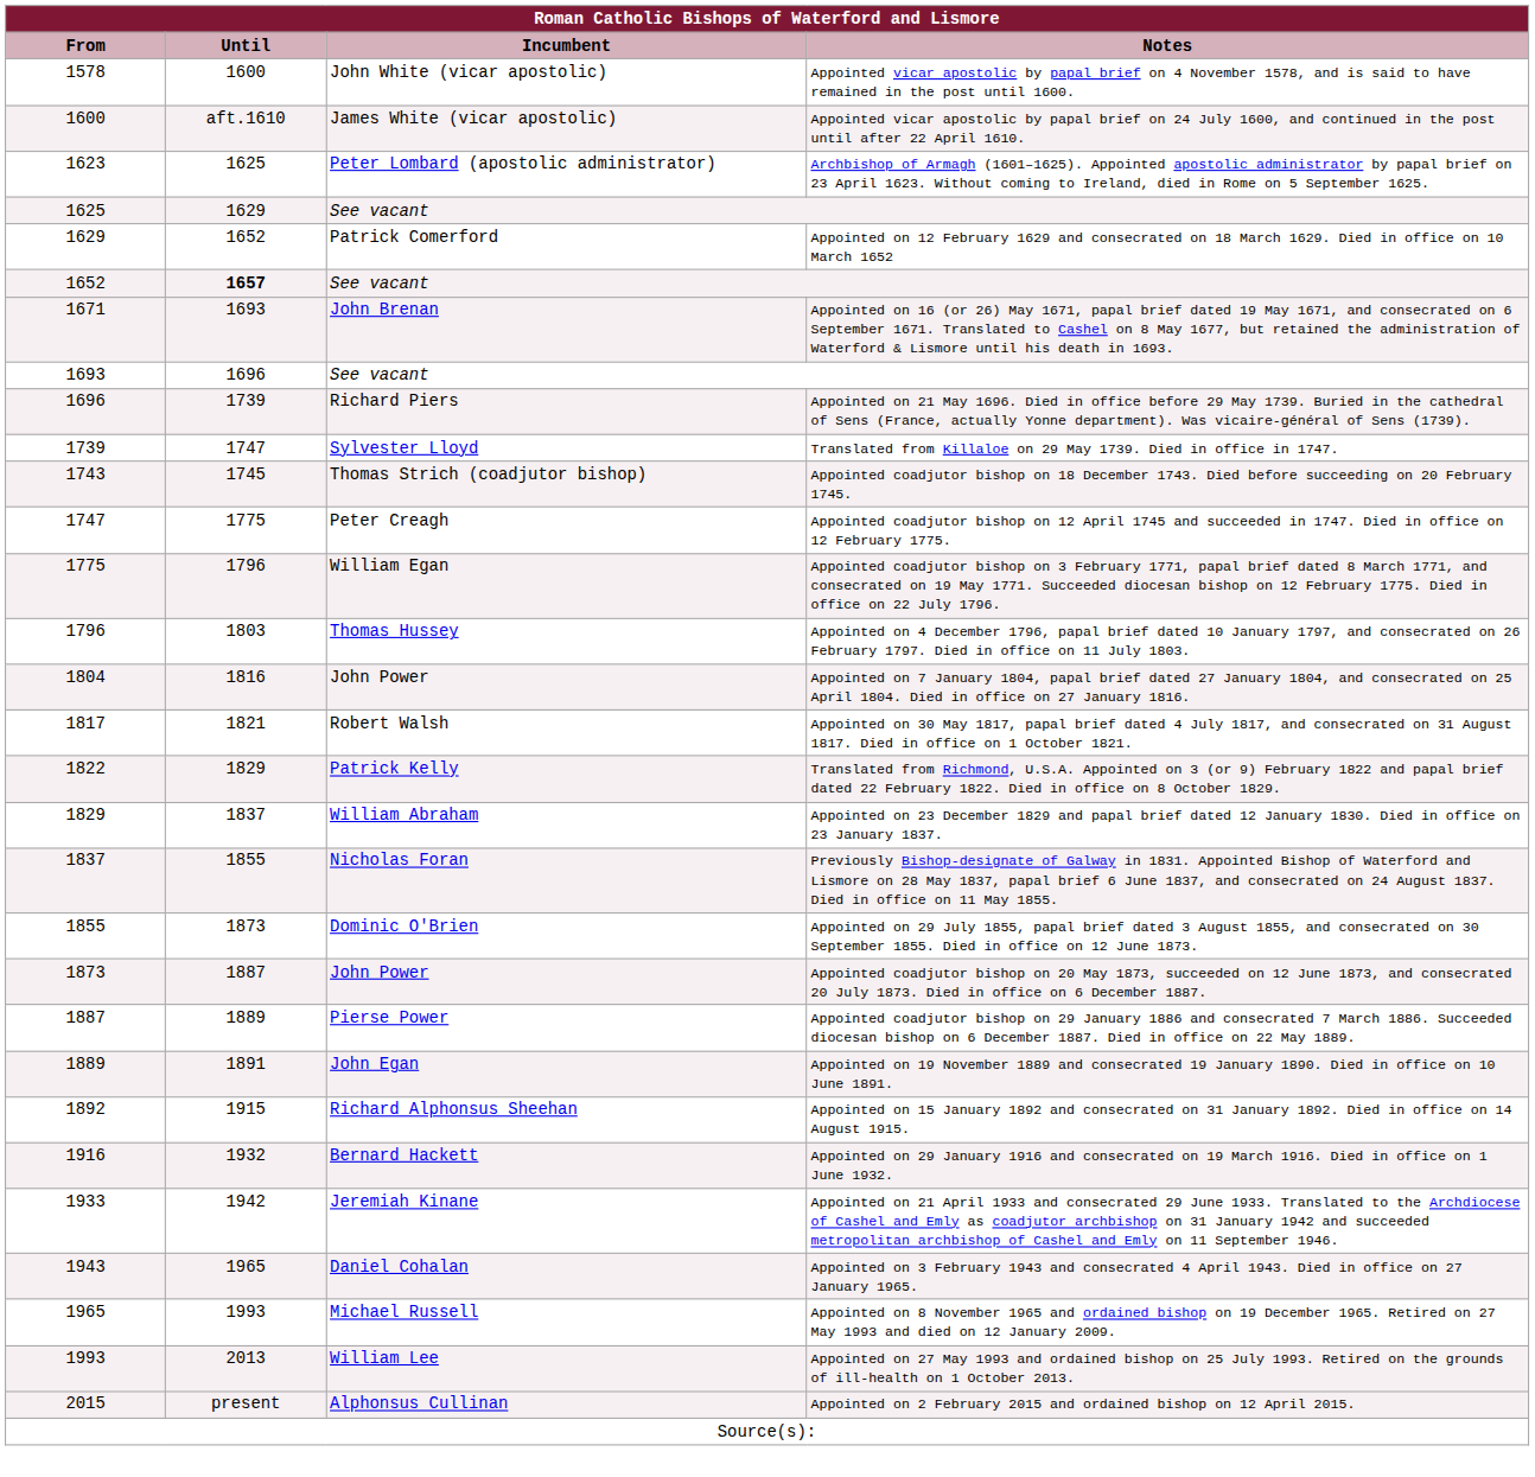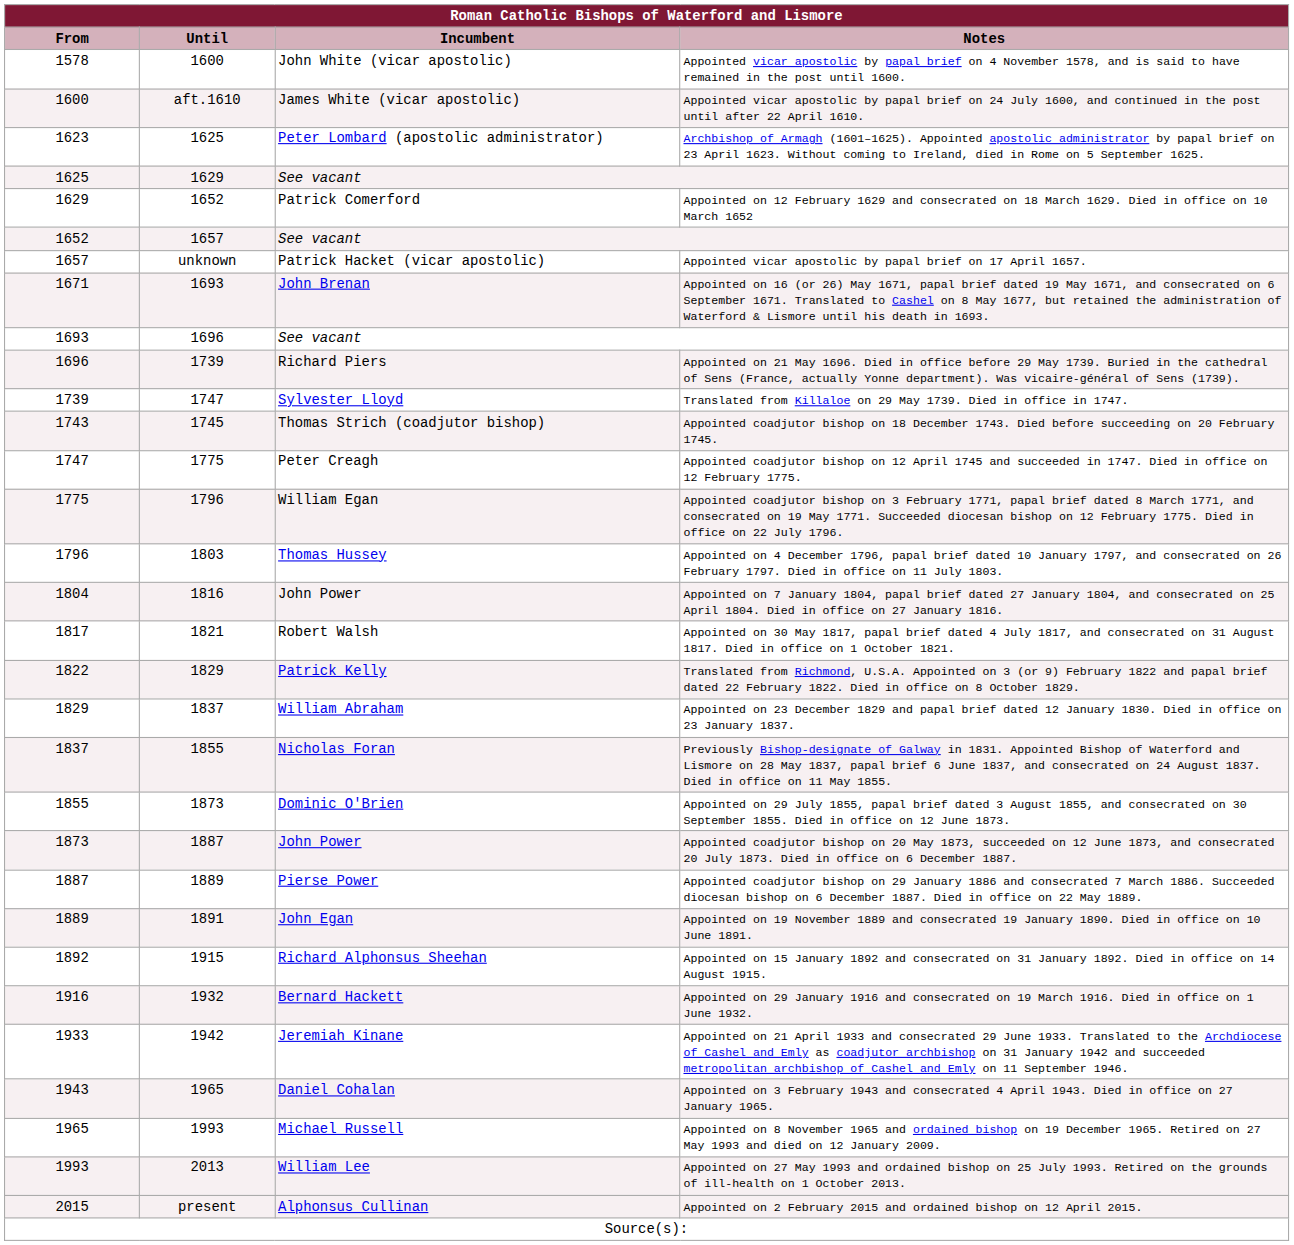 <table class="wikitable" style="width:95%;" border="1" cellpadding="2">
 <tr>
 <th colspan="4" style="background-color: #7F1734; color: white;">Roman Catholic Bishops of Waterford and Lismore</th>
 </tr>
 <tr valign=center>
 <th style="background-color: #D4B1BB" width="10%">From</th>
 <th style="background-color: #D4B1BB" width="10%">Until</th>
 <th style="background-color: #D4B1BB" width="30%">Incumbent</th>
 <th style="background-color: #D4B1BB" width="45%">Notes</th>
 </tr>
 <tr valign=top bgcolor="white">
 <td align=center>1578</td>
 <td align=center>1600</td>
 <td>John White (vicar apostolic)</td>
 <td><small>Appointed <a href='#'>vicar apostolic</a> by <a href='#'>papal brief</a> on 4 November 1578, and is said to have remained in the post until 1600.</small></td>
 </tr>
 <tr valign=top bgcolor="#F7F0F2">
 <td align=center>1600</td>
 <td align=center>aft.1610</td>
 <td>James White (vicar apostolic)</td>
 <td><small>Appointed vicar apostolic by papal brief on 24 July 1600, and continued in the post until after 22 April 1610.</small></td>
 </tr>
 <tr valign=top bgcolor="white">
 <td align=center>1623</td>
 <td align=center>1625</td>
 <td><a href='#'>Peter Lombard</a> (apostolic administrator)</td>
 <td><small><a href='#'>Archbishop of Armagh</a> (1601–1625). Appointed <a href='#'>apostolic administrator</a> by papal brief on 23 April 1623. Without coming to Ireland, died in Rome on 5 September 1625.</small></td>
 </tr>
 <tr valign=top bgcolor="#F7F0F2">
 <td align=center>1625</td>
 <td align=center>1629</td>
 <td colspan=2><em>See vacant</em></td>
 </tr>
 <tr valign=top bgcolor="white">
 <td align=center>1629</td>
 <td align=center>1652</td>
 <td>Patrick Comerford</td>
 <td><small>Appointed on 12 February 1629 and consecrated on 18 March 1629. Died in office on 10 March 1652</small></td>
 </tr>
 <tr valign=top bgcolor="#F7F0F2">
 <td align=center>1652</td>
-<td align=center><strong>1657</strong></td>
+<td align=center>1657</td>
 <td colspan=2><em>See vacant</em></td>
+</tr>
+<tr valign=top bgcolor="white">
+<td align=center>1657</td>
+<td align=center>unknown</td>
+<td>Patrick Hacket (vicar apostolic)</td>
+<td><small>Appointed vicar apostolic by papal brief on 17 April 1657.</small></td>
 </tr>
 <tr valign=top bgcolor="#F7F0F2">
 <td align=center>1671</td>
 <td align=center>1693</td>
 <td><a href='#'>John Brenan</a></td>
 <td><small>Appointed on 16 (or 26) May 1671, papal brief dated 19 May 1671, and consecrated on 6 September 1671. Translated to <a href='#'>Cashel</a> on 8 May 1677, but retained the administration of Waterford & Lismore until his death in 1693.</small></td>
 </tr>
 <tr valign=top bgcolor="white">
 <td align=center>1693</td>
 <td align=center>1696</td>
 <td colspan=2><em>See vacant</em></td>
 </tr>
 <tr valign=top bgcolor="#F7F0F2">
 <td align=center>1696</td>
 <td align=center>1739</td>
 <td>Richard Piers</td>
 <td><small>Appointed on 21 May 1696. Died in office before 29 May 1739. Buried in the cathedral of Sens (France, actually Yonne department). Was vicaire-général of Sens (1739).</small></td>
 </tr>
 <tr valign=top bgcolor="white">
 <td align=center>1739</td>
 <td align=center>1747</td>
 <td><a href='#'>Sylvester Lloyd</a></td>
 <td><small>Translated from <a href='#'>Killaloe</a> on 29 May 1739. Died in office in 1747.</small></td>
 </tr>
 <tr valign=top bgcolor="#F7F0F2">
 <td align=center>1743</td>
 <td align=center>1745</td>
 <td>Thomas Strich (coadjutor bishop)</td>
 <td><small>Appointed coadjutor bishop on 18 December 1743. Died before succeeding on 20 February 1745.</small></td>
 </tr>
 <tr valign=top bgcolor="white">
 <td align=center>1747</td>
 <td align=center>1775</td>
 <td>Peter Creagh</td>
 <td><small>Appointed coadjutor bishop on 12 April 1745 and succeeded in 1747. Died in office on 12 February 1775.</small></td>
 </tr>
 <tr valign=top bgcolor="#F7F0F2">
 <td align=center>1775</td>
 <td align=center>1796</td>
 <td>William Egan</td>
 <td><small>Appointed coadjutor bishop on 3 February 1771, papal brief dated 8 March 1771, and consecrated on 19 May 1771. Succeeded diocesan bishop on 12 February 1775. Died in office on 22 July 1796.</small></td>
 </tr>
 <tr valign=top bgcolor="white">
 <td align=center>1796</td>
 <td align=center>1803</td>
 <td><a href='#'>Thomas Hussey</a></td>
 <td><small>Appointed on 4 December 1796, papal brief dated 10 January 1797, and consecrated on 26 February 1797. Died in office on 11 July 1803.</small></td>
 </tr>
 <tr valign=top bgcolor="#F7F0F2">
 <td align=center>1804</td>
 <td align=center>1816</td>
 <td>John Power</td>
 <td><small>Appointed on 7 January 1804, papal brief dated 27 January 1804, and consecrated on 25 April 1804. Died in office on 27 January 1816.</small></td>
 </tr>
 <tr valign=top bgcolor="white">
 <td align=center>1817</td>
 <td align=center>1821</td>
 <td>Robert Walsh</td>
 <td><small>Appointed on 30 May 1817, papal brief dated 4 July 1817, and consecrated on 31 August 1817. Died in office on 1 October 1821.</small></td>
 </tr>
 <tr valign=top bgcolor="#F7F0F2">
 <td align=center>1822</td>
 <td align=center>1829</td>
 <td><a href='#'>Patrick Kelly</a></td>
 <td><small>Translated from <a href='#'>Richmond</a>, U.S.A. Appointed on 3 (or 9) February 1822 and papal brief dated 22 February 1822. Died in office on 8 October 1829.</small></td>
 </tr>
 <tr valign=top bgcolor="white">
 <td align=center>1829</td>
 <td align=center>1837</td>
 <td><a href='#'>William Abraham</a></td>
 <td><small>Appointed on 23 December 1829 and papal brief dated 12 January 1830. Died in office on 23 January 1837.</small></td>
 </tr>
 <tr valign=top bgcolor="#F7F0F2">
 <td align=center>1837</td>
 <td align=center>1855</td>
 <td><a href='#'>Nicholas Foran</a></td>
 <td><small>Previously <a href='#'>Bishop-designate of Galway</a> in 1831. Appointed Bishop of Waterford and Lismore on 28 May 1837, papal brief 6 June 1837, and consecrated on 24 August 1837. Died in office on 11 May 1855.</small></td>
 </tr>
 <tr valign=top bgcolor="white">
 <td align=center>1855</td>
 <td align=center>1873</td>
 <td><a href='#'>Dominic O'Brien</a></td>
 <td><small>Appointed on 29 July 1855, papal brief dated 3 August 1855, and consecrated on 30 September 1855. Died in office on 12 June 1873.</small></td>
 </tr>
 <tr valign=top bgcolor="#F7F0F2">
 <td align=center>1873</td>
 <td align=center>1887</td>
 <td><a href='#'>John Power</a></td>
 <td><small>Appointed coadjutor bishop on 20 May 1873, succeeded on 12 June 1873, and consecrated 20 July 1873. Died in office on 6 December 1887.</small></td>
 </tr>
 <tr valign=top bgcolor="white">
 <td align=center>1887</td>
 <td align=center>1889</td>
 <td><a href='#'>Pierse Power</a></td>
 <td><small>Appointed coadjutor bishop on 29 January 1886 and consecrated 7 March 1886. Succeeded diocesan bishop on 6 December 1887. Died in office on 22 May 1889.</small></td>
 </tr>
 <tr valign=top bgcolor="#F7F0F2">
 <td align=center>1889</td>
 <td align=center>1891</td>
 <td><a href='#'>John Egan</a></td>
 <td><small>Appointed on 19 November 1889 and consecrated 19 January 1890. Died in office on 10 June 1891.</small></td>
 </tr>
 <tr valign=top bgcolor="white">
 <td align=center>1892</td>
 <td align=center>1915</td>
 <td><a href='#'>Richard Alphonsus Sheehan</a></td>
 <td><small>Appointed on 15 January 1892 and consecrated on 31 January 1892. Died in office on 14 August 1915.</small></td>
 </tr>
 <tr valign=top bgcolor="#F7F0F2">
 <td align=center>1916</td>
 <td align=center>1932</td>
 <td><a href='#'>Bernard Hackett</a></td>
 <td><small>Appointed on 29 January 1916 and consecrated on 19 March 1916. Died in office on 1 June 1932.</small></td>
 </tr>
 <tr valign=top bgcolor="white">
 <td align=center>1933</td>
 <td align=center>1942</td>
 <td><a href='#'>Jeremiah Kinane</a></td>
 <td><small>Appointed on 21 April 1933 and consecrated 29 June 1933. Translated to the <a href='#'>Archdiocese of Cashel and Emly</a> as <a href='#'>coadjutor archbishop</a> on 31 January 1942 and succeeded <a href='#'>metropolitan archbishop of Cashel and Emly</a> on 11 September 1946.</small></td>
 </tr>
 <tr valign=top bgcolor="#F7F0F2">
 <td align=center>1943</td>
 <td align=center>1965</td>
 <td><a href='#'>Daniel Cohalan</a></td>
 <td><small>Appointed on 3 February 1943 and consecrated 4 April 1943. Died in office on 27 January 1965.</small></td>
 </tr>
 <tr valign=top bgcolor="white">
 <td align=center>1965</td>
 <td align=center>1993</td>
 <td><a href='#'>Michael Russell</a></td>
 <td><small>Appointed on 8 November 1965 and <a href='#'>ordained bishop</a> on 19 December 1965. Retired on 27 May 1993 and died on 12 January 2009.</small></td>
 </tr>
 <tr valign=top bgcolor="#F7F0F2">
 <td align=center>1993</td>
 <td align=center>2013</td>
 <td><a href='#'>William Lee</a></td>
 <td><small>Appointed on 27 May 1993 and ordained bishop on 25 July 1993.  Retired on the grounds of ill-health on 1 October 2013.</small></td>
 </tr>
 <tr valign=top bgcolor="#F7F0F2">
 <td align=center>2015</td>
 <td align=center>present</td>
 <td><a href='#'>Alphonsus Cullinan</a></td>
 <td><small>Appointed on 2 February 2015 and ordained bishop on 12 April 2015.</small></td>
 </tr>
 <tr valign=top bgcolor="white">
 <td align=center colspan="4">Source(s):</td>
 </tr>
 </table>
